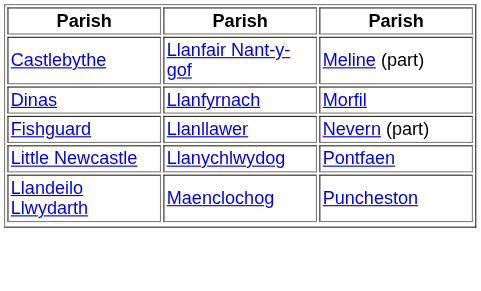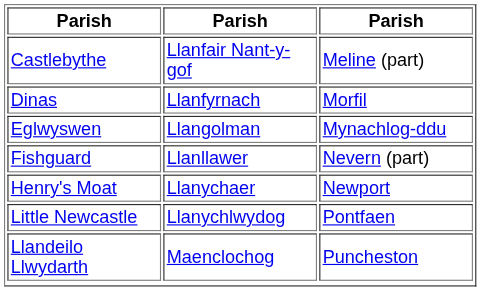 <table border="1" cellpadding="2" align="left">
 <tr>
 <th width="130">Parish</th>
 <th width="130">Parish</th>
 <th width="130">Parish</th>
 </tr>
 <tr>
 <td><a href='#'>Castlebythe</a></td>
 <td><a href='#'>Llanfair Nant-y-gof</a></td>
 <td><a href='#'>Meline</a> (part)</td>
 </tr>
 <tr>
 <td><a href='#'>Dinas</a></td>
 <td><a href='#'>Llanfyrnach</a></td>
 <td><a href='#'>Morfil</a></td>
 </tr>
 <tr>
+<td><a href='#'>Eglwyswen</a></td>
+<td><a href='#'>Llangolman</a></td>
+<td><a href='#'>Mynachlog-ddu</a></td>
+</tr>
+<tr>
 <td><a href='#'>Fishguard</a></td>
 <td><a href='#'>Llanllawer</a></td>
 <td><a href='#'>Nevern</a> (part)</td>
+</tr>
+<tr>
+<td><a href='#'>Henry's Moat</a></td>
+<td><a href='#'>Llanychaer</a></td>
+<td><a href='#'>Newport</a></td>
 </tr>
 <tr>
 <td><a href='#'>Little Newcastle</a></td>
 <td><a href='#'>Llanychlwydog</a></td>
 <td><a href='#'>Pontfaen</a></td>
 </tr>
 <tr>
 <td><a href='#'>Llandeilo Llwydarth</a></td>
 <td><a href='#'>Maenclochog</a></td>
 <td><a href='#'>Puncheston</a></td>
 </tr>
 <tr>
 </tr>
 </table>
